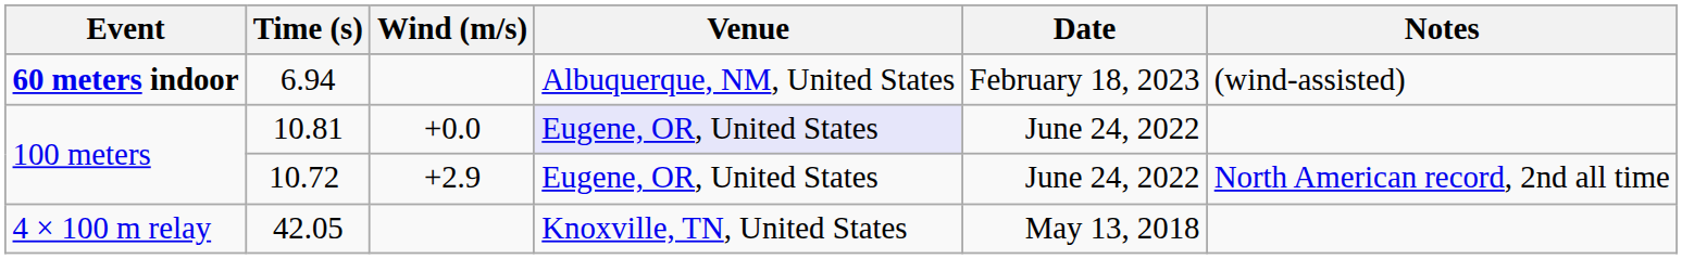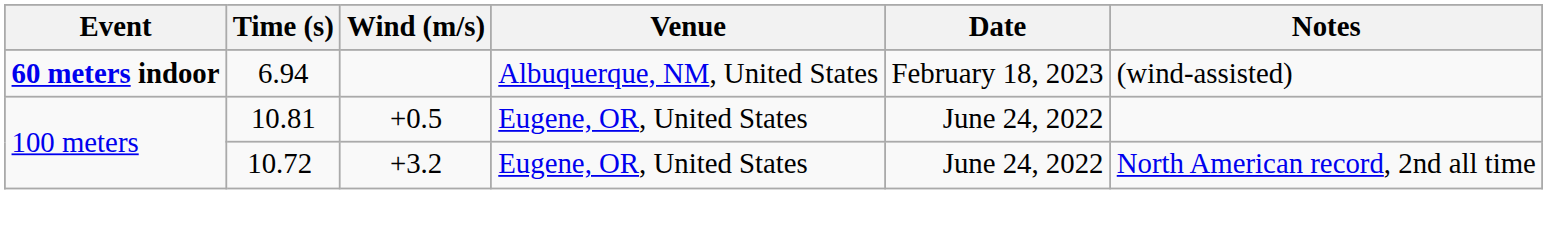 <table class=wikitable>
 <tr>
 <th>Event</th>
 <th>Time (s)</th>
 <th>Wind (m/s)</th>
 <th>Venue</th>
 <th>Date</th>
 <th>Notes</th>
 </tr>
 <tr>
 <td><strong><a href='#'>60 meters</a> indoor</strong></td>
 <td align=center>6.94</td>
 <td></td>
 <td><a href='#'>Albuquerque, NM</a>, United States</td>
 <td align=right>February 18, 2023</td>
 <td>(wind-assisted)</td>
 </tr>
 <tr>
 <td rowspan=2><a href='#'>100 meters</a></td>
 <td align=center>10.81</td>
-<td align=center>+0.0</td>
-<td style="background: lavender;"><a href='#'>Eugene, OR</a>, United States</td>
+<td align=center>+0.5</td>
+<td><a href='#'>Eugene, OR</a>, United States</td>
 <td align=right>June 24, 2022</td>
 <td></td>
 </tr>
 <tr>
 <td align=center>10.72 </td>
-<td align=center>+2.9</td>
+<td align=center>+3.2</td>
 <td><a href='#'>Eugene, OR</a>, United States</td>
 <td align=right>June 24, 2022</td>
 <td><a href='#'>North American record</a>, 2nd all time</td>
 </tr>
-<tr>
-<td><a href='#'>4 × 100 m relay</a></td>
-<td align=center>42.05</td>
-<td></td>
-<td><a href='#'>Knoxville, TN</a>, United States</td>
-<td align=right>May 13, 2018</td>
-<td><a href='#'></a></td>
-</tr>
 </table>
